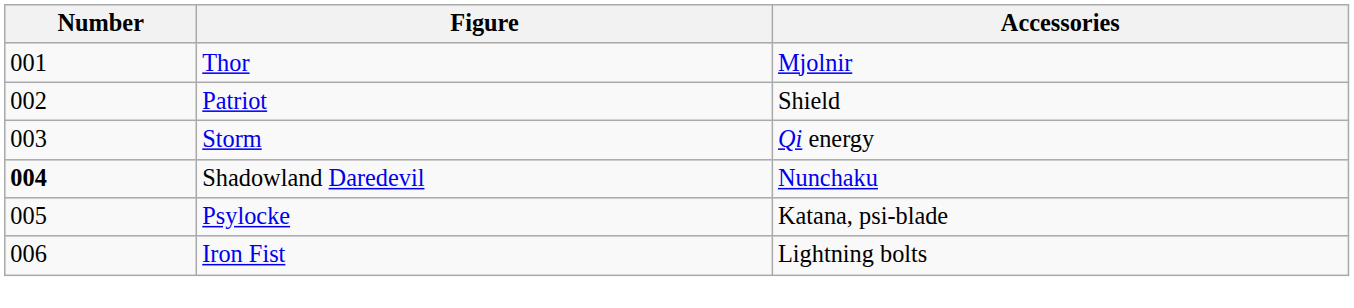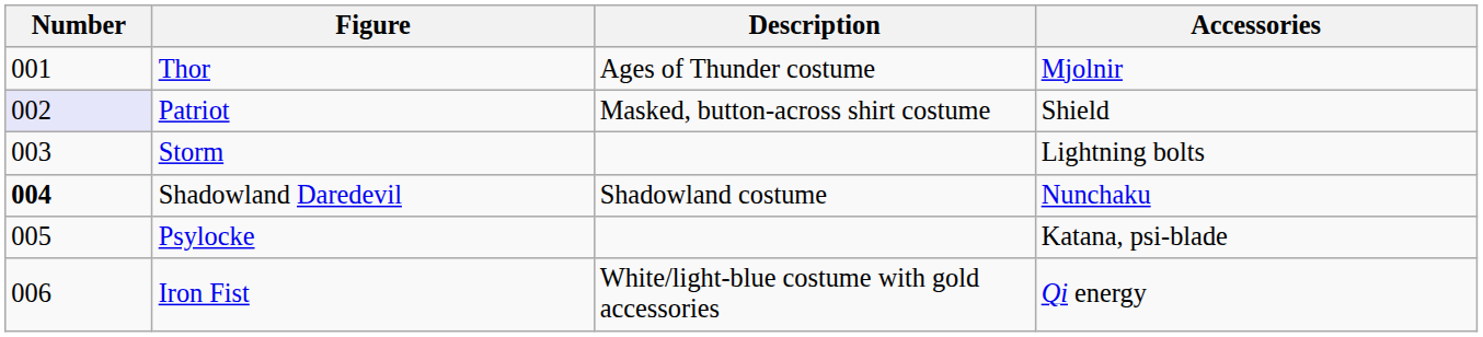 <table class="wikitable" width="70%">
 <tr>
 <th width=10%>Number</th>
 <th width=30%>Figure</th>
+<th width=30%>Description</th>
 <th width=30%>Accessories</th>
 </tr>
 <tr>
 <td>001</td>
 <td><a href='#'>Thor</a></td>
+<td>Ages of Thunder costume</td>
 <td><a href='#'>Mjolnir</a></td>
 </tr>
 <tr>
-<td>002</td>
+<td style="background: lavender;">002</td>
 <td><a href='#'>Patriot</a></td>
+<td>Masked, button-across shirt costume</td>
 <td>Shield</td>
 </tr>
 <tr>
 <td>003</td>
 <td><a href='#'>Storm</a></td>
-<td><em><a href='#'>Qi</a></em> energy</td>
+<td></td>
+<td>Lightning bolts</td>
 </tr>
 <tr>
 <td><strong>004</strong></td>
 <td>Shadowland <a href='#'>Daredevil</a></td>
+<td>Shadowland costume</td>
 <td><a href='#'>Nunchaku</a></td>
 </tr>
 <tr>
 <td>005</td>
 <td><a href='#'>Psylocke</a></td>
+<td></td>
 <td>Katana, psi-blade</td>
 </tr>
 <tr>
 <td>006</td>
 <td><a href='#'>Iron Fist</a></td>
-<td>Lightning bolts</td>
+<td>White/light-blue costume with gold accessories</td>
+<td><em><a href='#'>Qi</a></em> energy</td>
 </tr>
 </table>
